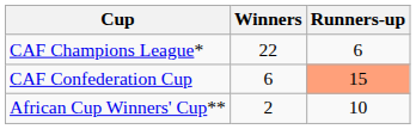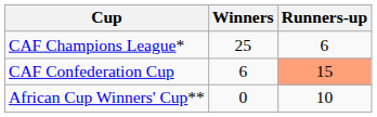 <table class="wikitable plainrowheaders sortable">
 <tr>
 <th>Cup</th>
 <th>Winners</th>
 <th>Runners-up</th>
 </tr>
 <tr>
 <td><a href='#'>CAF Champions League</a>*</td>
-<td align=center>22</td>
+<td align=center>25</td>
 <td align=center>6</td>
 </tr>
 <tr>
 <td><a href='#'>CAF Confederation Cup</a></td>
 <td align=center>6</td>
 <td align=center style="background: lightsalmon;">15</td>
 </tr>
 <tr>
 <td><a href='#'>African Cup Winners' Cup</a>**</td>
-<td align=center>2</td>
+<td align=center>0</td>
 <td align=center>10</td>
 </tr>
 </table>
